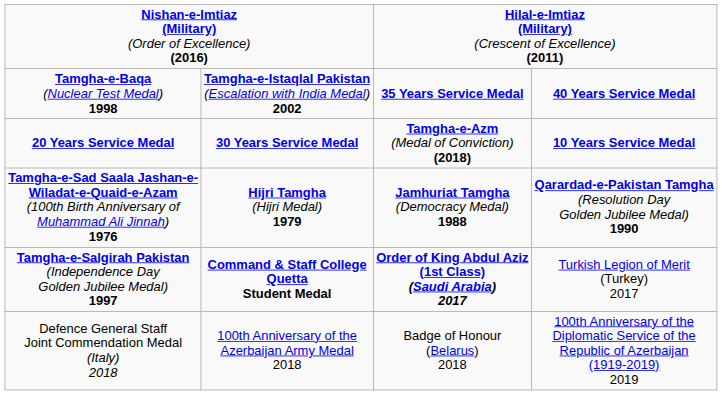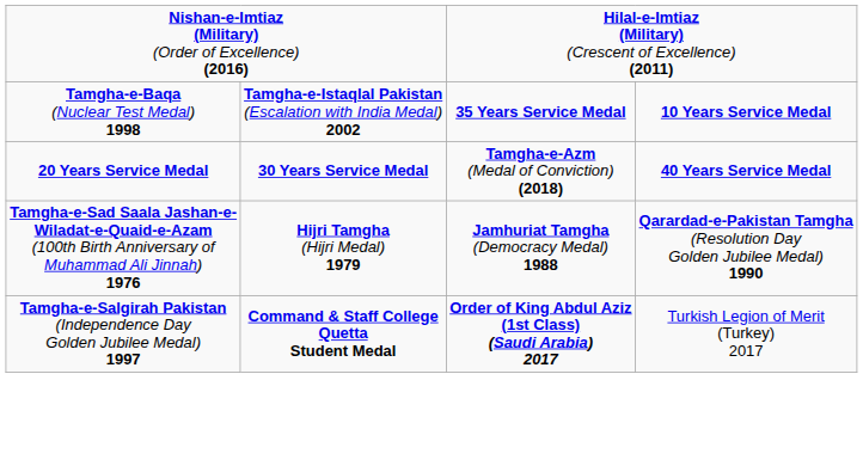 <table class="wikitable" style="margin:1em auto; text-align:center;">
 <tr>
 <td colspan="2"><strong><a href='#'>Nishan-e-Imtiaz</a></strong><br><a href='#'><strong>(Military)</strong></a><br><em>(Order of Excellence)</em><br><strong>(2016)</strong></td>
 <td colspan="2"><a href='#'><strong>Hilal-e-Imtiaz</strong></a><br><strong><a href='#'>(Military)</a></strong><br><em>(Crescent of Excellence)</em><br><strong>(2011)</strong></td>
 </tr>
 <tr>
 <td><strong><a href='#'>Tamgha-e-Baqa</a></strong><br><em>(<a href='#'>Nuclear Test Medal</a>)</em><br><strong>1998</strong></td>
 <td><strong><a href='#'>Tamgha-e-Istaqlal Pakistan</a></strong><br><em>(<a href='#'>Escalation with India Medal</a>)</em><br><strong>2002</strong></td>
 <td><strong><a href='#'>35 Years Service Medal</a></strong></td>
-<td><strong><a href='#'>40 Years Service Medal</a></strong></td>
+<td><strong><a href='#'>10 Years Service Medal</a></strong></td>
 </tr>
 <tr>
 <td><strong><a href='#'>20 Years Service Medal</a></strong></td>
 <td><strong><a href='#'>30 Years Service Medal</a></strong></td>
 <td><strong><a href='#'>Tamgha-e-Azm</a></strong><br><em>(Medal of Conviction)</em><br><strong>(2018)</strong></td>
-<td><strong><a href='#'>10 Years Service Medal</a></strong></td>
+<td><strong><a href='#'>40 Years Service Medal</a></strong></td>
 </tr>
 <tr>
 <td><strong><a href='#'>Tamgha-e-Sad Saala Jashan-e-</a></strong><br><strong><a href='#'>Wiladat-e-Quaid-e-Azam</a></strong><br><em>(100th Birth Anniversary of</em><br><em><a href='#'>Muhammad Ali Jinnah</a>)</em><br><strong>1976</strong></td>
 <td><strong><a href='#'>Hijri Tamgha</a></strong><br><em>(Hijri Medal)</em><br><strong>1979</strong></td>
 <td><strong><a href='#'>Jamhuriat Tamgha</a></strong><br><em>(Democracy Medal)</em><br><strong>1988</strong></td>
 <td><strong><a href='#'>Qarardad-e-Pakistan Tamgha</a></strong><br><em>(Resolution Day</em><br><em>Golden Jubilee Medal)</em><br><strong>1990</strong></td>
 </tr>
 <tr>
 <td><strong><a href='#'>Tamgha-e-Salgirah Pakistan</a></strong><br><em>(Independence Day</em><br><em>Golden Jubilee Medal)</em><br><strong>1997</strong></td>
 <td><a href='#'><strong>Command & Staff College</strong></a><br><strong><a href='#'>Quetta</a></strong><br><strong>Student Medal</strong></td>
 <td><a href='#'><strong>Order of King Abdul Aziz</strong></a><br><strong><a href='#'>(1st Class)</a><strong><em><em><br></strong>(<a href='#'>Saudi Arabia</a>)<strong><br></strong>2017<strong></td>
 <td></strong><a href='#'>Turkish Legion of Merit</a><strong><br></strong>(Turkey)<strong><br></strong>2017<strong></td>
 </tr>
-<tr>
-<td></strong>Defence General Staff<strong><br></strong>Joint Commendation Medal<strong></em><em><br></strong>(Italy)<strong><br></strong>2018<strong></td>
-<td><a href='#'></strong>100th Anniversary of the<strong></a><br></strong><a href='#'>Azerbaijan Army Medal</a><strong><br></strong>2018<strong></td>
-<td></strong>Badge of Honour<strong><br></strong>(<a href='#'>Belarus</a>)<strong><br></strong>2018<strong></td>
-<td><a href='#'></strong>100th Anniversary of the<strong></a><br><a href='#'></strong>Diplomatic Service of the<strong></a><br><a href='#'></strong>Republic of Azerbaijan<strong></a><br></strong><a href='#'>(1919-2019)</a><strong><br></strong>2019<strong></td>
-</tr>
 </table>
